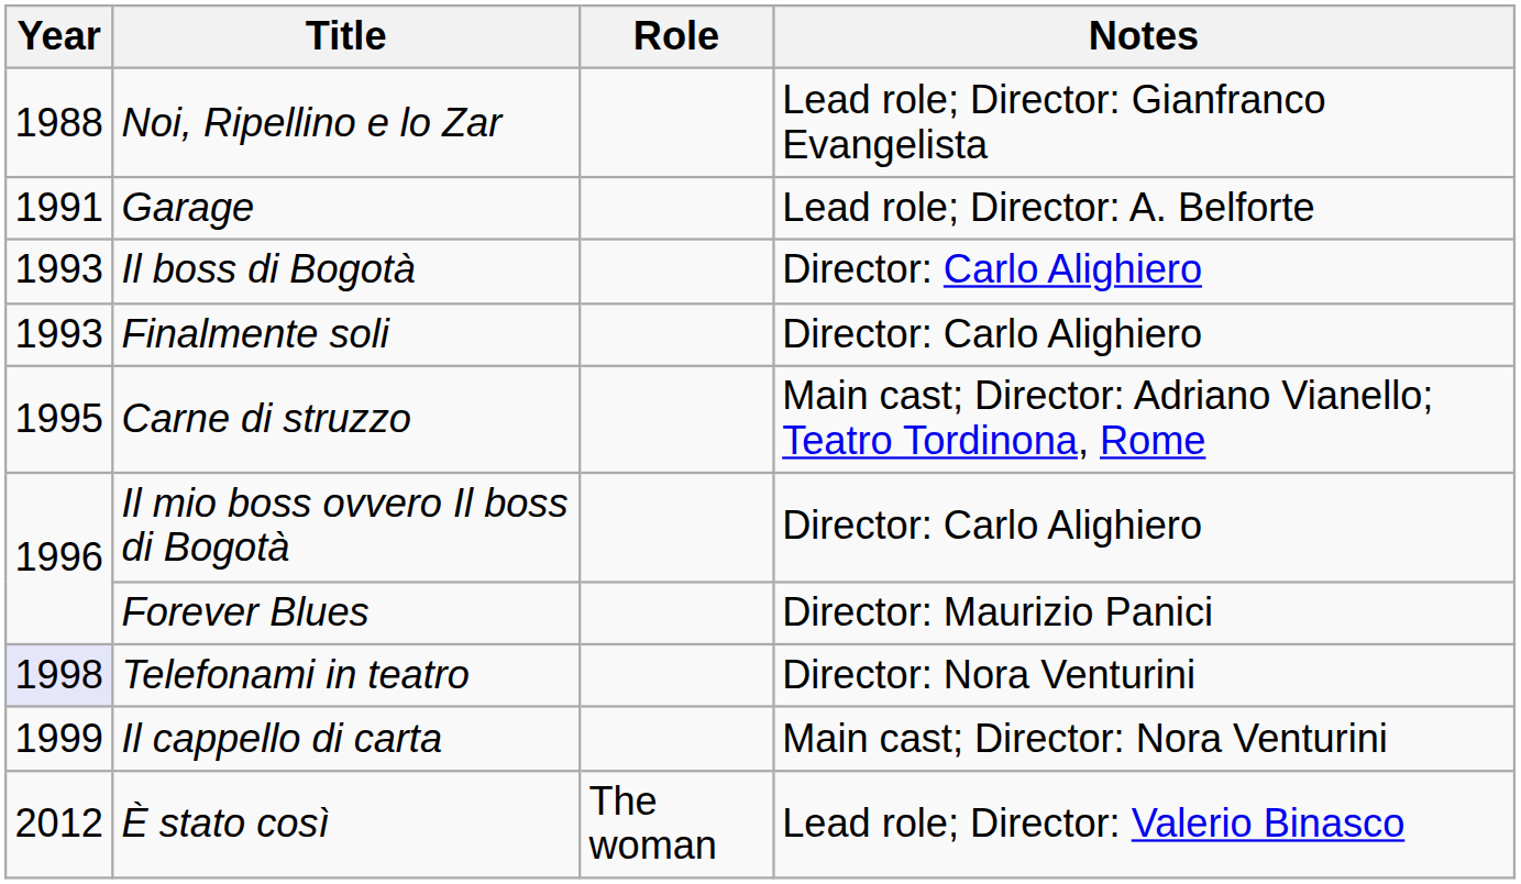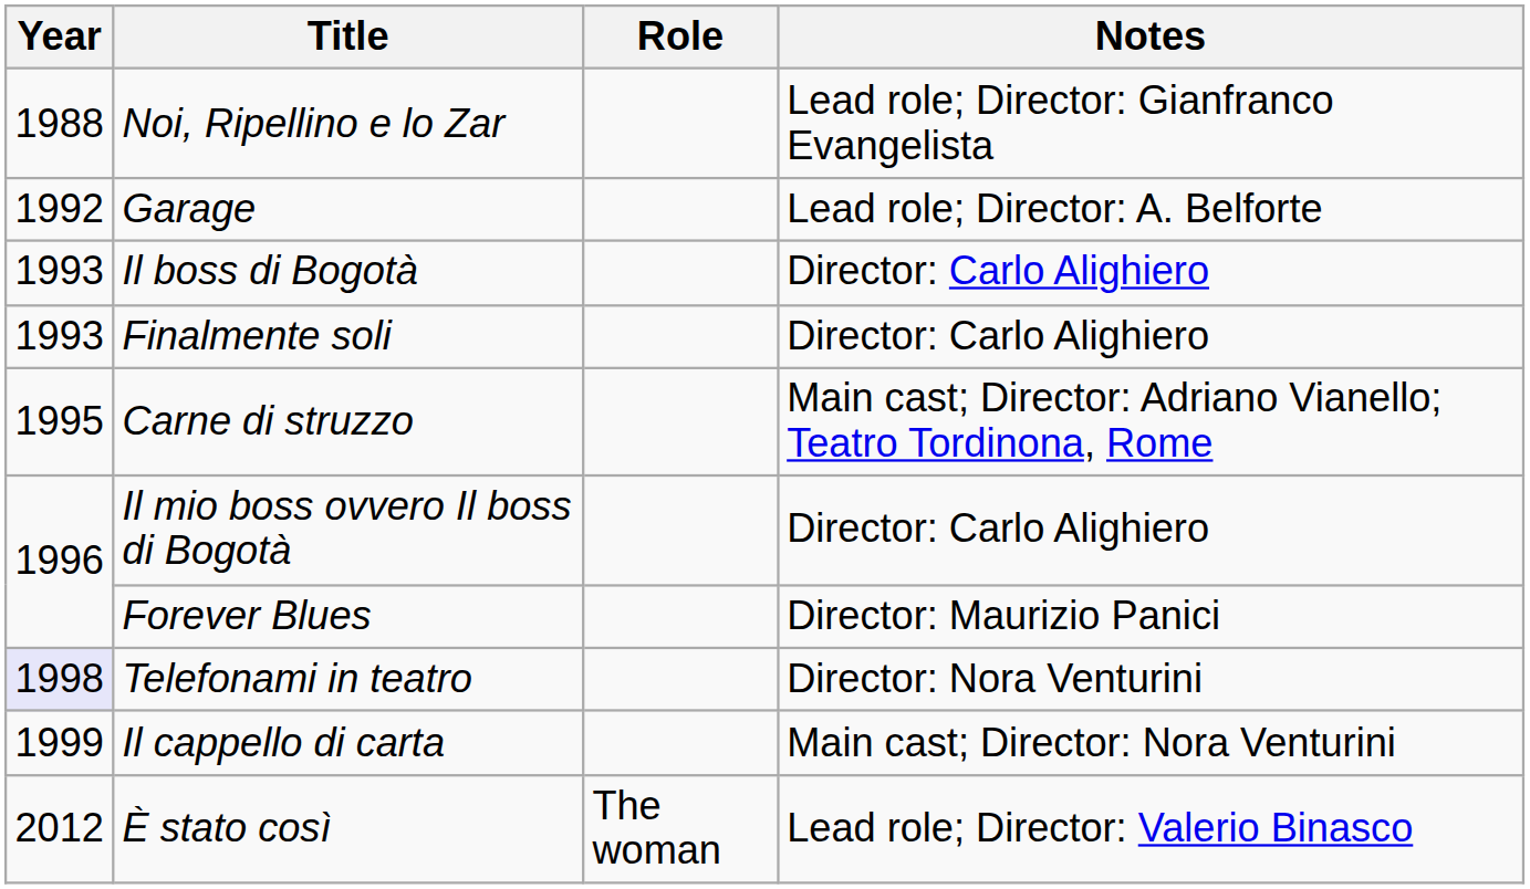 <table class="wikitable sortable">
 <tr>
 <th>Year</th>
 <th>Title</th>
 <th>Role</th>
 <th class="unsortable">Notes</th>
 </tr>
 <tr>
 <td>1988</td>
 <td><em>Noi, Ripellino e lo Zar</em></td>
 <td></td>
 <td>Lead role; Director: Gianfranco Evangelista</td>
 </tr>
 <tr>
-<td>1991</td>
+<td>1992</td>
 <td><em>Garage</em></td>
 <td></td>
 <td>Lead role; Director: A. Belforte</td>
 </tr>
 <tr>
 <td>1993</td>
 <td><em>Il boss di Bogotà</em></td>
 <td></td>
 <td>Director: <a href='#'>Carlo Alighiero</a></td>
 </tr>
 <tr>
 <td>1993</td>
 <td><em>Finalmente soli</em></td>
 <td></td>
 <td>Director: Carlo Alighiero</td>
 </tr>
 <tr>
 <td>1995</td>
 <td><em>Carne di struzzo</em></td>
 <td></td>
 <td>Main cast; Director: Adriano Vianello; <a href='#'>Teatro Tordinona</a>, <a href='#'>Rome</a></td>
 </tr>
 <tr>
 <td rowspan="2">1996</td>
 <td><em>Il mio boss ovvero Il boss di Bogotà</em></td>
 <td></td>
 <td>Director: Carlo Alighiero</td>
 </tr>
 <tr>
 <td><em>Forever Blues</em></td>
 <td></td>
 <td>Director: Maurizio Panici</td>
 </tr>
 <tr>
 <td style="background: lavender;">1998</td>
 <td><em>Telefonami in teatro</em></td>
 <td></td>
 <td>Director: Nora Venturini</td>
 </tr>
 <tr>
 <td>1999</td>
 <td><em>Il cappello di carta</em></td>
 <td></td>
 <td>Main cast; Director: Nora Venturini</td>
 </tr>
 <tr>
 <td>2012</td>
 <td><em>È stato così</em></td>
 <td>The woman</td>
 <td>Lead role; Director: <a href='#'>Valerio Binasco</a></td>
 </tr>
 </table>
